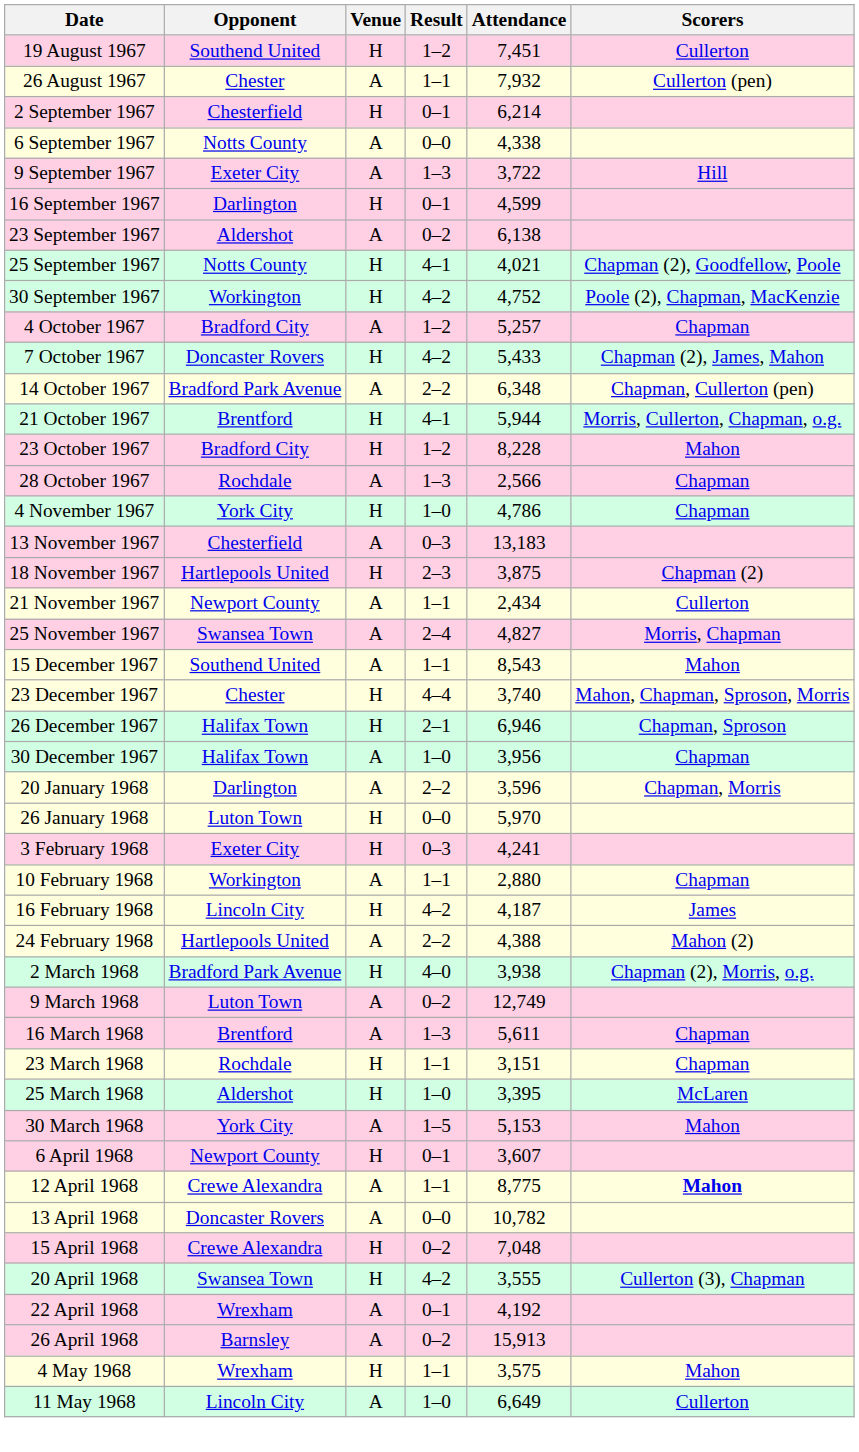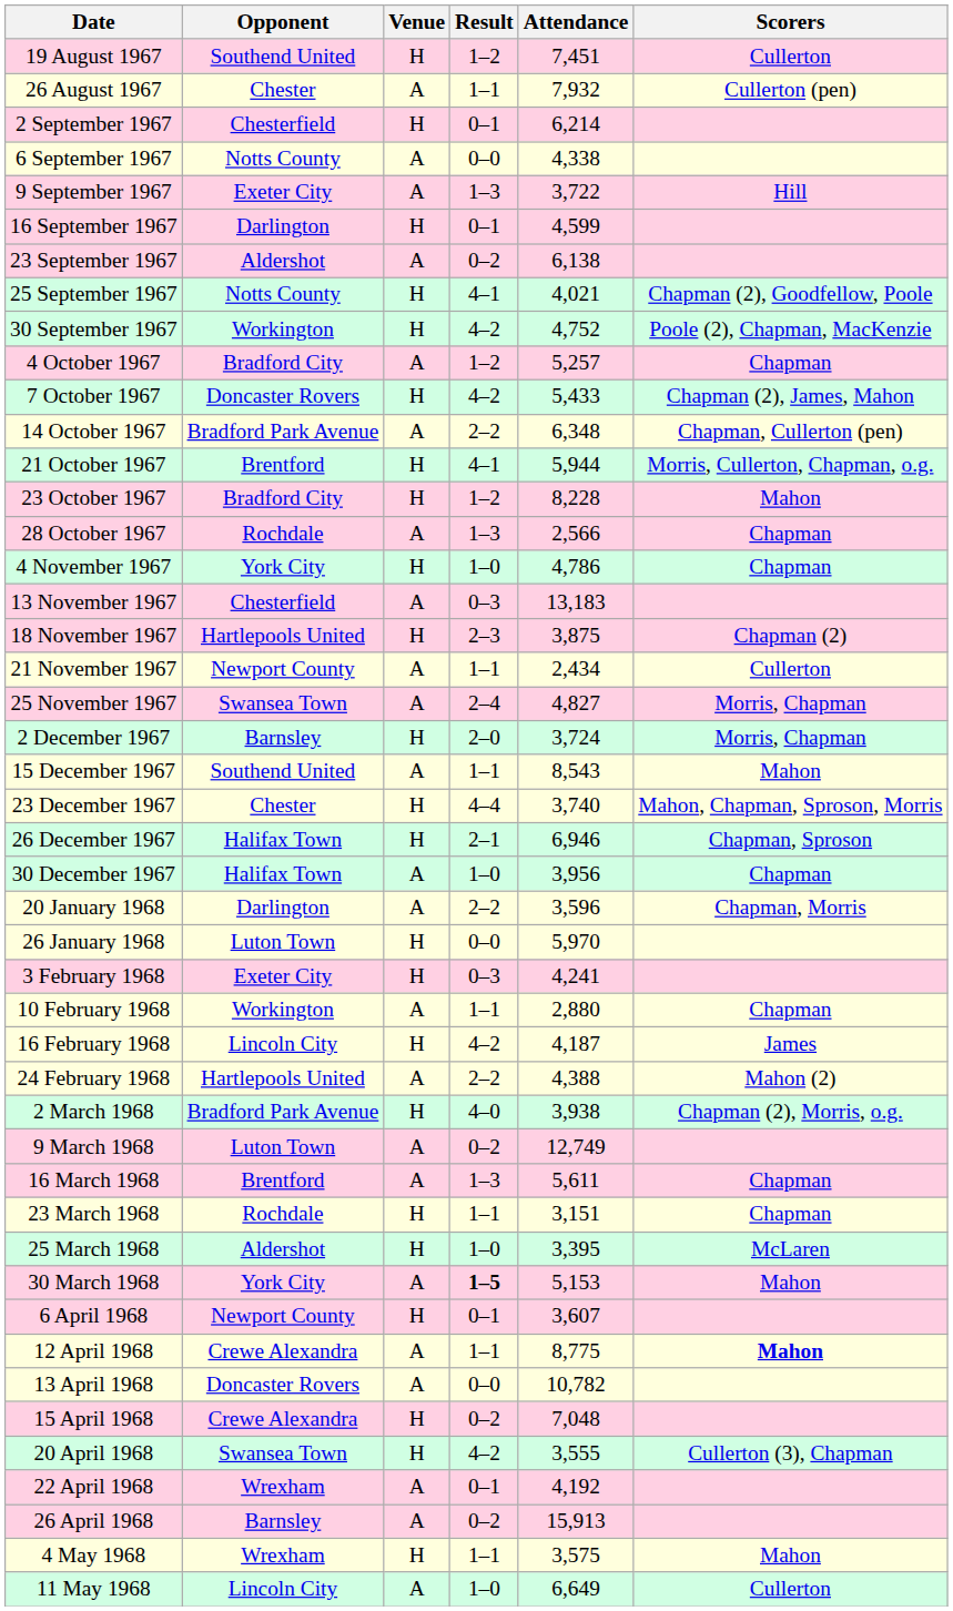 <table class="wikitable sortable" style="font-size:100%; text-align:center">
 <tr>
 <th>Date</th>
 <th>Opponent</th>
 <th>Venue</th>
 <th>Result</th>
 <th>Attendance</th>
 <th>Scorers</th>
 </tr>
 <tr style="background-color: #ffd0e3;">
 <td>19 August 1967</td>
 <td><a href='#'>Southend United</a></td>
 <td>H</td>
 <td>1–2</td>
 <td>7,451</td>
 <td><a href='#'>Cullerton</a></td>
 </tr>
 <tr style="background-color: #ffffdd;">
 <td>26 August 1967</td>
 <td><a href='#'>Chester</a></td>
 <td>A</td>
 <td>1–1</td>
 <td>7,932</td>
 <td><a href='#'>Cullerton</a> (pen)</td>
 </tr>
 <tr style="background-color: #ffd0e3;">
 <td>2 September 1967</td>
 <td><a href='#'>Chesterfield</a></td>
 <td>H</td>
 <td>0–1</td>
 <td>6,214</td>
 <td></td>
 </tr>
 <tr style="background-color: #ffffdd;">
 <td>6 September 1967</td>
 <td><a href='#'>Notts County</a></td>
 <td>A</td>
 <td>0–0</td>
 <td>4,338</td>
 <td></td>
 </tr>
 <tr style="background-color: #ffd0e3;">
 <td>9 September 1967</td>
 <td><a href='#'>Exeter City</a></td>
 <td>A</td>
 <td>1–3</td>
 <td>3,722</td>
 <td><a href='#'>Hill</a></td>
 </tr>
 <tr style="background-color: #ffd0e3;">
 <td>16 September 1967</td>
 <td><a href='#'>Darlington</a></td>
 <td>H</td>
 <td>0–1</td>
 <td>4,599</td>
 <td></td>
 </tr>
 <tr style="background-color: #ffd0e3;">
 <td>23 September 1967</td>
 <td><a href='#'>Aldershot</a></td>
 <td>A</td>
 <td>0–2</td>
 <td>6,138</td>
 <td></td>
 </tr>
 <tr style="background-color: #d0ffe3;">
 <td>25 September 1967</td>
 <td><a href='#'>Notts County</a></td>
 <td>H</td>
 <td>4–1</td>
 <td>4,021</td>
 <td><a href='#'>Chapman</a> (2), <a href='#'>Goodfellow</a>, <a href='#'>Poole</a></td>
 </tr>
 <tr style="background-color: #d0ffe3;">
 <td>30 September 1967</td>
 <td><a href='#'>Workington</a></td>
 <td>H</td>
 <td>4–2</td>
 <td>4,752</td>
 <td><a href='#'>Poole</a> (2), <a href='#'>Chapman</a>, <a href='#'>MacKenzie</a></td>
 </tr>
 <tr style="background-color: #ffd0e3;">
 <td>4 October 1967</td>
 <td><a href='#'>Bradford City</a></td>
 <td>A</td>
 <td>1–2</td>
 <td>5,257</td>
 <td><a href='#'>Chapman</a></td>
 </tr>
 <tr style="background-color: #d0ffe3;">
 <td>7 October 1967</td>
 <td><a href='#'>Doncaster Rovers</a></td>
 <td>H</td>
 <td>4–2</td>
 <td>5,433</td>
 <td><a href='#'>Chapman</a> (2), <a href='#'>James</a>, <a href='#'>Mahon</a></td>
 </tr>
 <tr style="background-color: #ffffdd;">
 <td>14 October 1967</td>
 <td><a href='#'>Bradford Park Avenue</a></td>
 <td>A</td>
 <td>2–2</td>
 <td>6,348</td>
 <td><a href='#'>Chapman</a>, <a href='#'>Cullerton</a> (pen)</td>
 </tr>
 <tr style="background-color: #d0ffe3;">
 <td>21 October 1967</td>
 <td><a href='#'>Brentford</a></td>
 <td>H</td>
 <td>4–1</td>
 <td>5,944</td>
 <td><a href='#'>Morris</a>, <a href='#'>Cullerton</a>, <a href='#'>Chapman</a>, <a href='#'>o.g.</a></td>
 </tr>
 <tr style="background-color: #ffd0e3;">
 <td>23 October 1967</td>
 <td><a href='#'>Bradford City</a></td>
 <td>H</td>
 <td>1–2</td>
 <td>8,228</td>
 <td><a href='#'>Mahon</a></td>
 </tr>
 <tr style="background-color: #ffd0e3;">
 <td>28 October 1967</td>
 <td><a href='#'>Rochdale</a></td>
 <td>A</td>
 <td>1–3</td>
 <td>2,566</td>
 <td><a href='#'>Chapman</a></td>
 </tr>
 <tr style="background-color: #d0ffe3;">
 <td>4 November 1967</td>
 <td><a href='#'>York City</a></td>
 <td>H</td>
 <td>1–0</td>
 <td>4,786</td>
 <td><a href='#'>Chapman</a></td>
 </tr>
 <tr style="background-color: #ffd0e3;">
 <td>13 November 1967</td>
 <td><a href='#'>Chesterfield</a></td>
 <td>A</td>
 <td>0–3</td>
 <td>13,183</td>
 <td></td>
 </tr>
 <tr style="background-color: #ffd0e3;">
 <td>18 November 1967</td>
 <td><a href='#'>Hartlepools United</a></td>
 <td>H</td>
 <td>2–3</td>
 <td>3,875</td>
 <td><a href='#'>Chapman</a> (2)</td>
 </tr>
 <tr style="background-color: #ffffdd;">
 <td>21 November 1967</td>
 <td><a href='#'>Newport County</a></td>
 <td>A</td>
 <td>1–1</td>
 <td>2,434</td>
 <td><a href='#'>Cullerton</a></td>
 </tr>
 <tr style="background-color: #ffd0e3;">
 <td>25 November 1967</td>
 <td><a href='#'>Swansea Town</a></td>
 <td>A</td>
 <td>2–4</td>
 <td>4,827</td>
 <td><a href='#'>Morris</a>, <a href='#'>Chapman</a></td>
 </tr>
+<tr style="background-color: #d0ffe3;">
+<td>2 December 1967</td>
+<td><a href='#'>Barnsley</a></td>
+<td>H</td>
+<td>2–0</td>
+<td>3,724</td>
+<td><a href='#'>Morris</a>, <a href='#'>Chapman</a></td>
+</tr>
 <tr style="background-color: #ffffdd;">
 <td>15 December 1967</td>
 <td><a href='#'>Southend United</a></td>
 <td>A</td>
 <td>1–1</td>
 <td>8,543</td>
 <td><a href='#'>Mahon</a></td>
 </tr>
 <tr style="background-color: #ffffdd;">
 <td>23 December 1967</td>
 <td><a href='#'>Chester</a></td>
 <td>H</td>
 <td>4–4</td>
 <td>3,740</td>
 <td><a href='#'>Mahon</a>, <a href='#'>Chapman</a>, <a href='#'>Sproson</a>, <a href='#'>Morris</a></td>
 </tr>
 <tr style="background-color: #d0ffe3;">
 <td>26 December 1967</td>
 <td><a href='#'>Halifax Town</a></td>
 <td>H</td>
 <td>2–1</td>
 <td>6,946</td>
 <td><a href='#'>Chapman</a>, <a href='#'>Sproson</a></td>
 </tr>
 <tr style="background-color: #d0ffe3;">
 <td>30 December 1967</td>
 <td><a href='#'>Halifax Town</a></td>
 <td>A</td>
 <td>1–0</td>
 <td>3,956</td>
 <td><a href='#'>Chapman</a></td>
 </tr>
 <tr style="background-color: #ffffdd;">
 <td>20 January 1968</td>
 <td><a href='#'>Darlington</a></td>
 <td>A</td>
 <td>2–2</td>
 <td>3,596</td>
 <td><a href='#'>Chapman</a>, <a href='#'>Morris</a></td>
 </tr>
 <tr style="background-color: #ffffdd;">
 <td>26 January 1968</td>
 <td><a href='#'>Luton Town</a></td>
 <td>H</td>
 <td>0–0</td>
 <td>5,970</td>
 <td></td>
 </tr>
 <tr style="background-color: #ffd0e3;">
 <td>3 February 1968</td>
 <td><a href='#'>Exeter City</a></td>
 <td>H</td>
 <td>0–3</td>
 <td>4,241</td>
 <td></td>
 </tr>
 <tr style="background-color: #ffffdd;">
 <td>10 February 1968</td>
 <td><a href='#'>Workington</a></td>
 <td>A</td>
 <td>1–1</td>
 <td>2,880</td>
 <td><a href='#'>Chapman</a></td>
 </tr>
 <tr style="background-color: #ffffdd;">
 <td>16 February 1968</td>
 <td><a href='#'>Lincoln City</a></td>
 <td>H</td>
 <td>4–2</td>
 <td>4,187</td>
 <td><a href='#'>James</a></td>
 </tr>
 <tr style="background-color: #ffffdd;">
 <td>24 February 1968</td>
 <td><a href='#'>Hartlepools United</a></td>
 <td>A</td>
 <td>2–2</td>
 <td>4,388</td>
 <td><a href='#'>Mahon</a> (2)</td>
 </tr>
 <tr style="background-color: #d0ffe3;">
 <td>2 March 1968</td>
 <td><a href='#'>Bradford Park Avenue</a></td>
 <td>H</td>
 <td>4–0</td>
 <td>3,938</td>
 <td><a href='#'>Chapman</a> (2), <a href='#'>Morris</a>, <a href='#'>o.g.</a></td>
 </tr>
 <tr style="background-color: #ffd0e3;">
 <td>9 March 1968</td>
 <td><a href='#'>Luton Town</a></td>
 <td>A</td>
 <td>0–2</td>
 <td>12,749</td>
 <td></td>
 </tr>
 <tr style="background-color: #ffd0e3;">
 <td>16 March 1968</td>
 <td><a href='#'>Brentford</a></td>
 <td>A</td>
 <td>1–3</td>
 <td>5,611</td>
 <td><a href='#'>Chapman</a></td>
 </tr>
 <tr style="background-color: #ffffdd;">
 <td>23 March 1968</td>
 <td><a href='#'>Rochdale</a></td>
 <td>H</td>
 <td>1–1</td>
 <td>3,151</td>
 <td><a href='#'>Chapman</a></td>
 </tr>
 <tr style="background-color: #d0ffe3;">
 <td>25 March 1968</td>
 <td><a href='#'>Aldershot</a></td>
 <td>H</td>
 <td>1–0</td>
 <td>3,395</td>
 <td><a href='#'>McLaren</a></td>
 </tr>
 <tr style="background-color: #ffd0e3;">
 <td>30 March 1968</td>
 <td><a href='#'>York City</a></td>
 <td>A</td>
-<td>1–5</td>
+<td><strong>1–5</strong></td>
 <td>5,153</td>
 <td><a href='#'>Mahon</a></td>
 </tr>
 <tr style="background-color: #ffd0e3;">
 <td>6 April 1968</td>
 <td><a href='#'>Newport County</a></td>
 <td>H</td>
 <td>0–1</td>
 <td>3,607</td>
 <td></td>
 </tr>
 <tr style="background-color: #ffffdd;">
 <td>12 April 1968</td>
 <td><a href='#'>Crewe Alexandra</a></td>
 <td>A</td>
 <td>1–1</td>
 <td>8,775</td>
 <td><strong><a href='#'>Mahon</a></strong></td>
 </tr>
 <tr style="background-color: #ffffdd;">
 <td>13 April 1968</td>
 <td><a href='#'>Doncaster Rovers</a></td>
 <td>A</td>
 <td>0–0</td>
 <td>10,782</td>
 <td></td>
 </tr>
 <tr style="background-color: #ffd0e3;">
 <td>15 April 1968</td>
 <td><a href='#'>Crewe Alexandra</a></td>
 <td>H</td>
 <td>0–2</td>
 <td>7,048</td>
 <td></td>
 </tr>
 <tr style="background-color: #d0ffe3;">
 <td>20 April 1968</td>
 <td><a href='#'>Swansea Town</a></td>
 <td>H</td>
 <td>4–2</td>
 <td>3,555</td>
 <td><a href='#'>Cullerton</a> (3), <a href='#'>Chapman</a></td>
 </tr>
 <tr style="background-color: #ffd0e3;">
 <td>22 April 1968</td>
 <td><a href='#'>Wrexham</a></td>
 <td>A</td>
 <td>0–1</td>
 <td>4,192</td>
 <td></td>
 </tr>
 <tr style="background-color: #ffd0e3;">
 <td>26 April 1968</td>
 <td><a href='#'>Barnsley</a></td>
 <td>A</td>
 <td>0–2</td>
 <td>15,913</td>
 <td></td>
 </tr>
 <tr style="background-color: #ffffdd;">
 <td>4 May 1968</td>
 <td><a href='#'>Wrexham</a></td>
 <td>H</td>
 <td>1–1</td>
 <td>3,575</td>
 <td><a href='#'>Mahon</a></td>
 </tr>
 <tr style="background-color: #d0ffe3;">
 <td>11 May 1968</td>
 <td><a href='#'>Lincoln City</a></td>
 <td>A</td>
 <td>1–0</td>
 <td>6,649</td>
 <td><a href='#'>Cullerton</a></td>
 </tr>
 </table>
